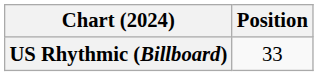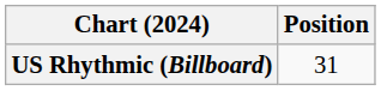 <table class="wikitable plainrowheaders" style="text-align:center">
 <tr>
 <th scope="col">Chart (2024)</th>
 <th scope="col">Position</th>
 </tr>
 <tr>
 <th scope="row">US Rhythmic (<em>Billboard</em>)</th>
-<td>33</td>
+<td>31</td>
 </tr>
 </table>
